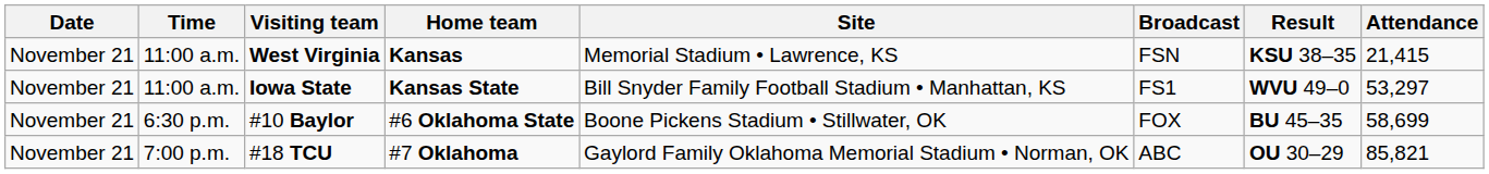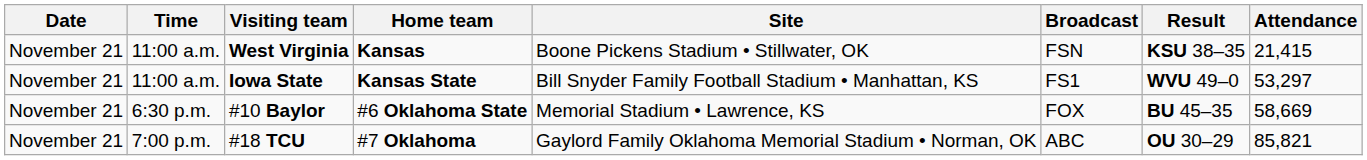 <table class="wikitable" style="font-size:95%;">
 <tr>
 <th>Date</th>
 <th>Time</th>
 <th>Visiting team</th>
 <th>Home team</th>
 <th>Site</th>
 <th>Broadcast</th>
 <th>Result</th>
 <th>Attendance</th>
 </tr>
 <tr bgcolor=>
 <td>November 21</td>
 <td>11:00 a.m.</td>
 <td><strong>West Virginia</strong></td>
 <td><strong>Kansas</strong></td>
-<td>Memorial Stadium • Lawrence, KS</td>
+<td>Boone Pickens Stadium • Stillwater, OK</td>
 <td>FSN</td>
 <td><strong>KSU</strong> 38–35</td>
 <td>21,415</td>
 </tr>
 <tr bgcolor=>
 <td>November 21</td>
 <td>11:00 a.m.</td>
 <td><strong>Iowa State</strong></td>
 <td><strong>Kansas State</strong></td>
 <td>Bill Snyder Family Football Stadium • Manhattan, KS</td>
 <td>FS1</td>
 <td><strong>WVU</strong> 49–0</td>
 <td>53,297</td>
 </tr>
 <tr bgcolor=>
 <td>November 21</td>
 <td>6:30 p.m.</td>
 <td>#10 <strong>Baylor</strong></td>
 <td>#6 <strong>Oklahoma State</strong></td>
-<td>Boone Pickens Stadium • Stillwater, OK</td>
+<td>Memorial Stadium • Lawrence, KS</td>
 <td>FOX</td>
 <td><strong>BU</strong> 45–35</td>
-<td>58,699</td>
+<td>58,669</td>
 </tr>
 <tr bgcolor=>
 <td>November 21</td>
 <td>7:00 p.m.</td>
 <td>#18 <strong>TCU</strong></td>
 <td>#7 <strong>Oklahoma</strong></td>
 <td>Gaylord Family Oklahoma Memorial Stadium • Norman, OK</td>
 <td>ABC</td>
 <td><strong>OU</strong> 30–29</td>
 <td>85,821</td>
 </tr>
 </table>
